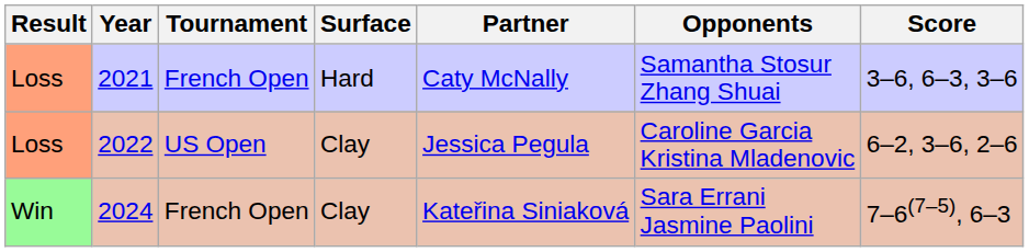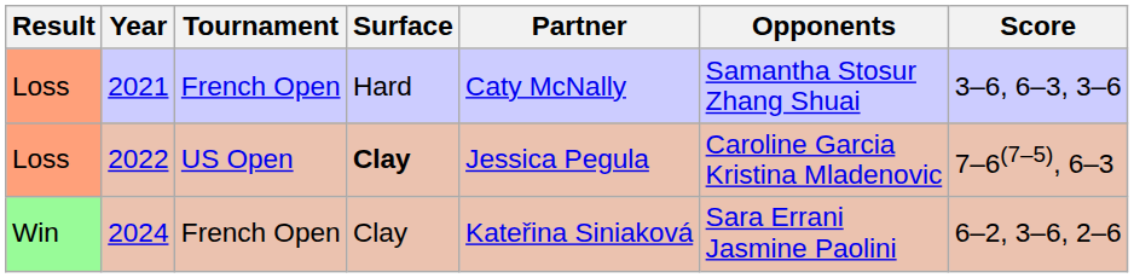 <table class="sortable wikitable nowrap">
 <tr>
 <th>Result</th>
 <th>Year</th>
 <th>Tournament</th>
 <th>Surface</th>
 <th>Partner</th>
 <th>Opponents</th>
 <th class="unsortable">Score</th>
 </tr>
 <tr style=background:#ccf>
 <td style=background:#ffa07a>Loss</td>
 <td><a href='#'>2021</a></td>
 <td><a href='#'>French Open</a></td>
 <td>Hard</td>
 <td> <a href='#'>Caty McNally</a></td>
 <td> <a href='#'>Samantha Stosur</a> <br>  <a href='#'>Zhang Shuai</a></td>
 <td>3–6, 6–3, 3–6</td>
 </tr>
 <tr style=background:#ebc2af>
 <td style=background:#ffa07a>Loss</td>
 <td><a href='#'>2022</a></td>
 <td><a href='#'>US Open</a></td>
-<td>Clay</td>
+<td><strong>Clay</strong></td>
 <td> <a href='#'>Jessica Pegula</a></td>
 <td> <a href='#'>Caroline Garcia</a> <br>  <a href='#'>Kristina Mladenovic</a></td>
-<td>6–2, 3–6, 2–6</td>
+<td>7–6<sup>(7–5)</sup>, 6–3</td>
 </tr>
 <tr style=background:#ebc2af>
 <td style=background:#98fb98>Win</td>
 <td><a href='#'>2024</a></td>
 <td>French Open</td>
 <td>Clay</td>
 <td> <a href='#'>Kateřina Siniaková</a></td>
 <td> <a href='#'>Sara Errani</a> <br>  <a href='#'>Jasmine Paolini</a></td>
-<td>7–6<sup>(7–5)</sup>, 6–3</td>
+<td>6–2, 3–6, 2–6</td>
 </tr>
 </table>
